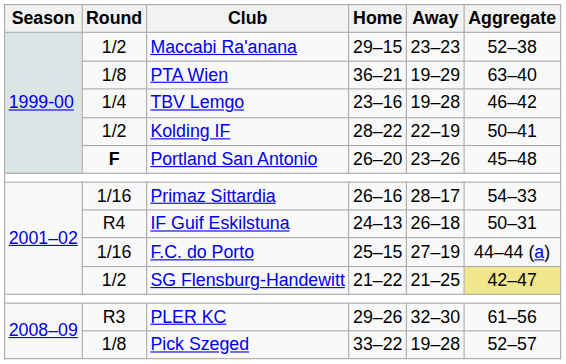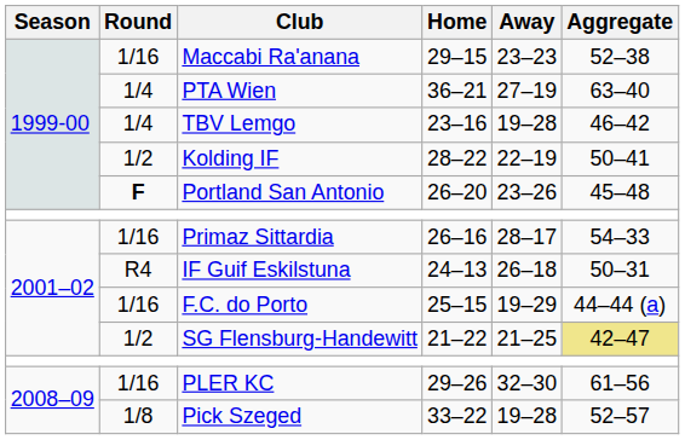 <table class="wikitable" style="text-align: left;">
 <tr>
 <th>Season</th>
 <th>Round</th>
 <th>Club</th>
 <th>Home</th>
 <th>Away</th>
 <th>Aggregate</th>
 </tr>
 <tr>
 <td rowspan=5 bgcolor=DCE5E5><a href='#'>1999-00</a></td>
-<td align=center>1/2</td>
+<td align=center>1/16</td>
 <td> <a href='#'>Maccabi Ra'anana</a></td>
 <td align=center>29–15</td>
 <td align=center>23–23</td>
 <td align=center>52–38</td>
 </tr>
 <tr>
-<td align=center>1/8</td>
+<td align=center>1/4</td>
 <td> <a href='#'>PTA Wien</a></td>
 <td align=center>36–21</td>
-<td align=center>19–29</td>
+<td align=center>27–19</td>
 <td align=center>63–40</td>
 </tr>
 <tr>
 <td align=center>1/4</td>
 <td> <a href='#'>TBV Lemgo</a></td>
 <td align=center>23–16</td>
 <td align=center>19–28</td>
 <td align=center>46–42</td>
 </tr>
 <tr>
 <td align=center>1/2</td>
 <td> <a href='#'>Kolding IF</a></td>
 <td align=center>28–22</td>
 <td align=center>22–19</td>
 <td align=center>50–41</td>
 </tr>
 <tr>
 <td align=center><strong>F</strong></td>
 <td> <a href='#'>Portland San Antonio</a></td>
 <td align=center>26–20</td>
 <td align=center>23–26</td>
 <td align=center>45–48</td>
 </tr>
 <tr>
 <td colspan=7 style="text-align: center;" bgcolor=white></td>
 </tr>
 <tr>
 <td rowspan=4><a href='#'>2001–02</a></td>
 <td align=center>1/16</td>
 <td> <a href='#'>Primaz Sittardia</a></td>
 <td align=center>26–16</td>
 <td align=center>28–17</td>
 <td align=center>54–33</td>
 </tr>
 <tr>
 <td align=center>R4</td>
 <td> <a href='#'>IF Guif Eskilstuna</a></td>
 <td align=center>24–13</td>
 <td align=center>26–18</td>
 <td align=center>50–31</td>
 </tr>
 <tr>
 <td align=center>1/16</td>
 <td> <a href='#'>F.C. do Porto</a></td>
 <td align=center>25–15</td>
-<td align=center>27–19</td>
+<td align=center>19–29</td>
 <td align=center>44–44 (<a href='#'>a</a>)</td>
 </tr>
 <tr>
 <td align=center>1/2</td>
 <td> <a href='#'>SG Flensburg-Handewitt</a></td>
 <td align=center>21–22</td>
 <td align=center>21–25</td>
 <td align=center style="background: khaki;">42–47</td>
 </tr>
 <tr>
 <td colspan=7 style="text-align: center;" bgcolor=white></td>
 </tr>
 <tr>
 <td rowspan=2><a href='#'>2008–09</a></td>
-<td align=center>R3</td>
+<td align=center>1/16</td>
 <td> <a href='#'>PLER KC</a></td>
 <td align=center>29–26</td>
 <td align=center>32–30</td>
 <td align=center>61–56</td>
 </tr>
 <tr>
 <td align=center>1/8</td>
 <td> <a href='#'>Pick Szeged</a></td>
 <td align=center>33–22</td>
 <td align=center>19–28</td>
 <td align=center>52–57</td>
 </tr>
 </table>
